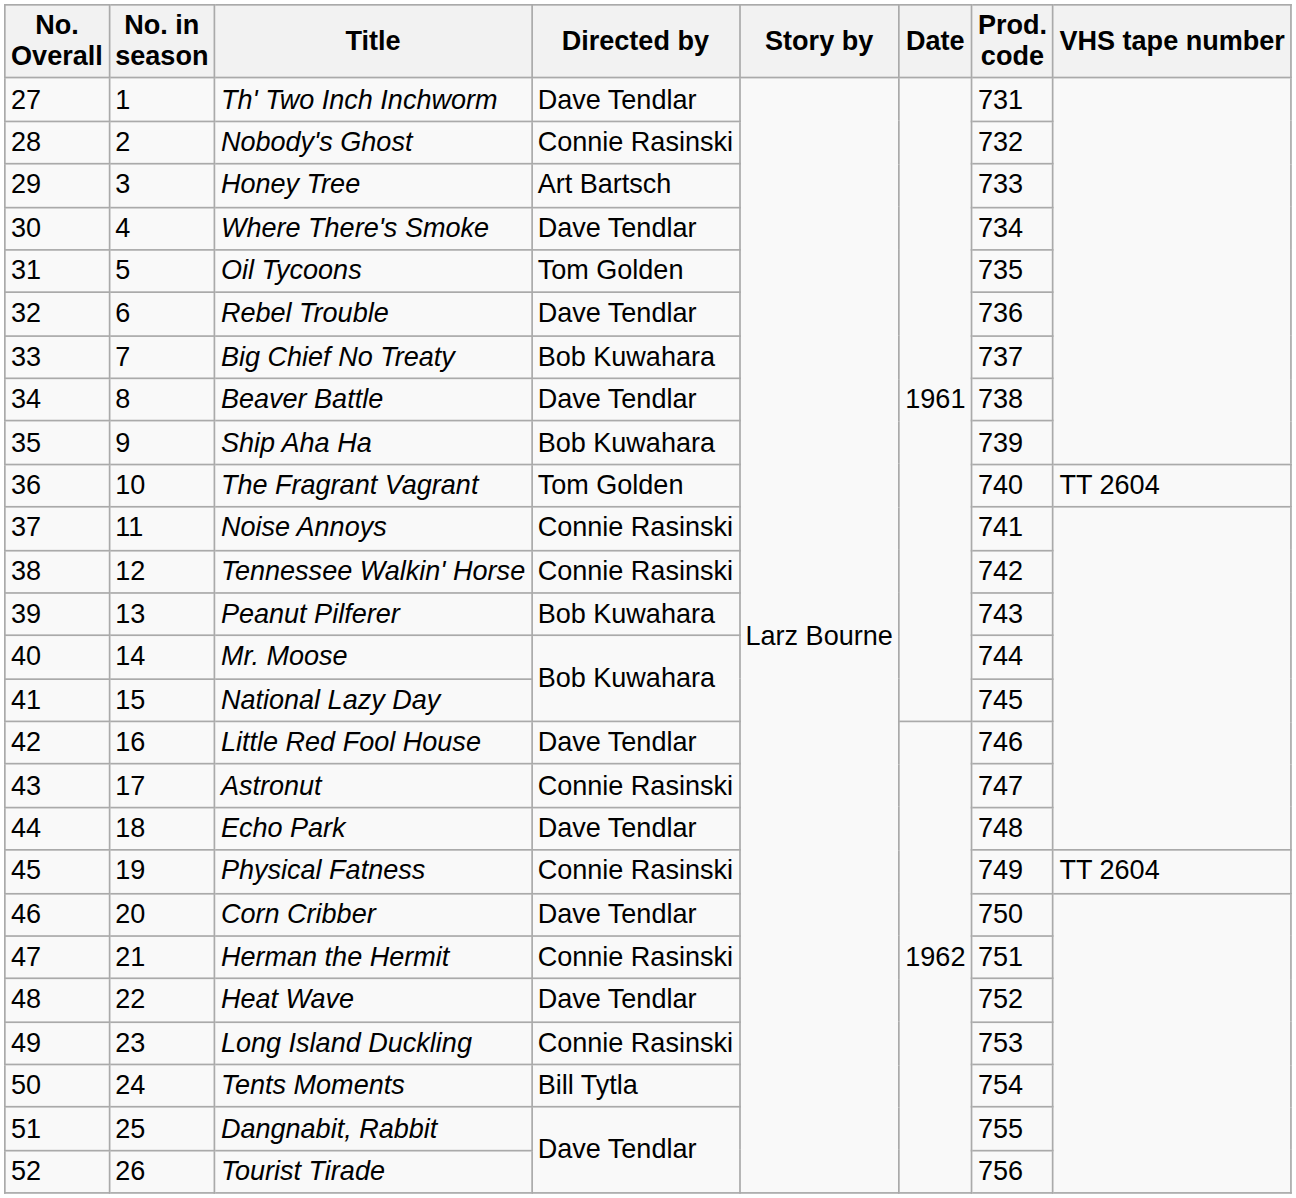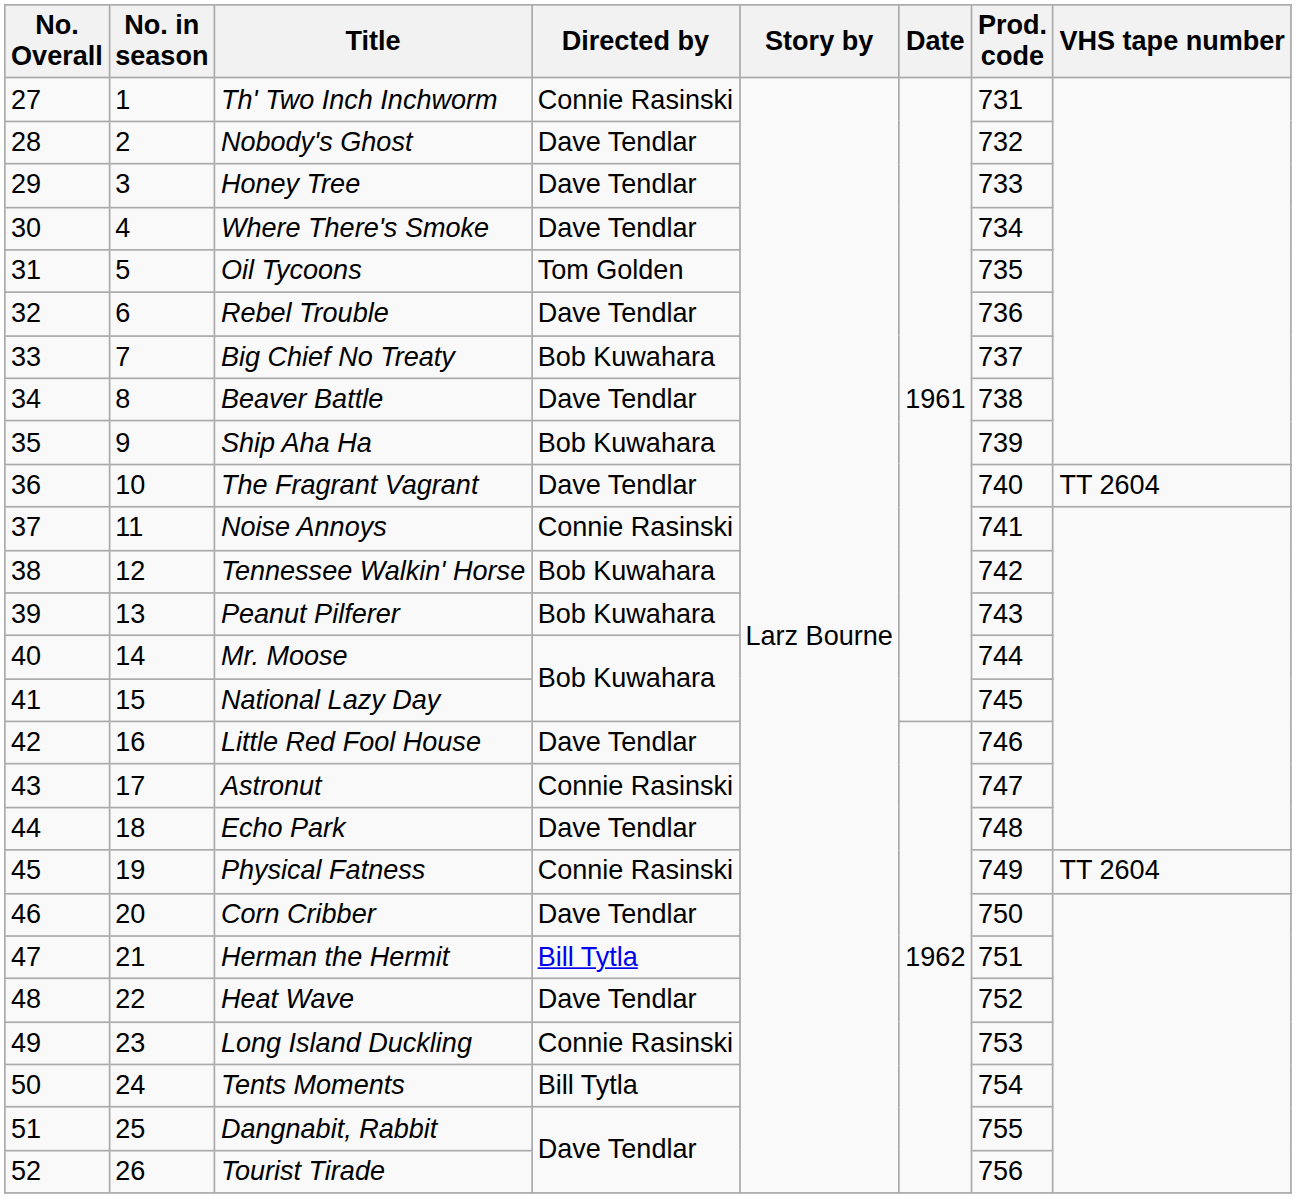 <table class="wikitable">
 <tr>
 <th>No.<br>Overall</th>
 <th>No. in<br>season</th>
 <th>Title</th>
 <th>Directed by</th>
 <th>Story by</th>
 <th>Date</th>
 <th>Prod.<br>code</th>
 <th>VHS tape number</th>
 </tr>
 <tr>
 <td>27</td>
 <td>1</td>
 <td><em>Th' Two Inch Inchworm</em></td>
-<td>Dave Tendlar</td>
+<td>Connie Rasinski</td>
 <td rowspan="26">Larz Bourne</td>
 <td rowspan="15">1961</td>
 <td>731</td>
 </tr>
 <tr>
 <td>28</td>
 <td>2</td>
 <td><em>Nobody's Ghost</em></td>
-<td>Connie Rasinski</td>
+<td>Dave Tendlar</td>
 <td>732</td>
 </tr>
 <tr>
 <td>29</td>
 <td>3</td>
 <td><em>Honey Tree</em></td>
-<td>Art Bartsch</td>
+<td>Dave Tendlar</td>
 <td>733</td>
 </tr>
 <tr>
 <td>30</td>
 <td>4</td>
 <td><em>Where There's Smoke</em></td>
 <td>Dave Tendlar</td>
 <td>734</td>
 </tr>
 <tr>
 <td>31</td>
 <td>5</td>
 <td><em>Oil Tycoons</em></td>
 <td>Tom Golden</td>
 <td>735</td>
 </tr>
 <tr>
 <td>32</td>
 <td>6</td>
 <td><em>Rebel Trouble</em></td>
 <td>Dave Tendlar</td>
 <td>736</td>
 </tr>
 <tr>
 <td>33</td>
 <td>7</td>
 <td><em>Big Chief No Treaty</em></td>
 <td>Bob Kuwahara</td>
 <td>737</td>
 </tr>
 <tr>
 <td>34</td>
 <td>8</td>
 <td><em>Beaver Battle</em></td>
 <td>Dave Tendlar</td>
 <td>738</td>
 </tr>
 <tr>
 <td>35</td>
 <td>9</td>
 <td><em>Ship Aha Ha</em></td>
 <td>Bob Kuwahara</td>
 <td>739</td>
 </tr>
 <tr>
 <td>36</td>
 <td>10</td>
 <td><em>The Fragrant Vagrant</em></td>
-<td>Tom Golden</td>
+<td>Dave Tendlar</td>
 <td>740</td>
 <td>TT 2604</td>
 </tr>
 <tr>
 <td>37</td>
 <td>11</td>
 <td><em>Noise Annoys</em></td>
 <td>Connie Rasinski</td>
 <td>741</td>
 </tr>
 <tr>
 <td>38</td>
 <td>12</td>
 <td><em>Tennessee Walkin' Horse</em></td>
-<td>Connie Rasinski</td>
+<td>Bob Kuwahara</td>
 <td>742</td>
 </tr>
 <tr>
 <td>39</td>
 <td>13</td>
 <td><em>Peanut Pilferer</em></td>
 <td>Bob Kuwahara</td>
 <td>743</td>
 </tr>
 <tr>
 <td>40</td>
 <td>14</td>
 <td><em>Mr. Moose</em></td>
 <td rowspan="2">Bob Kuwahara</td>
 <td>744</td>
 </tr>
 <tr>
 <td>41</td>
 <td>15</td>
 <td><em>National Lazy Day</em></td>
 <td>745</td>
 </tr>
 <tr>
 <td>42</td>
 <td>16</td>
 <td><em>Little Red Fool House</em></td>
 <td>Dave Tendlar</td>
 <td rowspan="11">1962</td>
 <td>746</td>
 </tr>
 <tr>
 <td>43</td>
 <td>17</td>
 <td><em>Astronut</em></td>
 <td>Connie Rasinski</td>
 <td>747</td>
 </tr>
 <tr>
 <td>44</td>
 <td>18</td>
 <td><em>Echo Park</em></td>
 <td>Dave Tendlar</td>
 <td>748</td>
 </tr>
 <tr>
 <td>45</td>
 <td>19</td>
 <td><em>Physical Fatness</em></td>
 <td>Connie Rasinski</td>
 <td>749</td>
 <td>TT 2604</td>
 </tr>
 <tr>
 <td>46</td>
 <td>20</td>
 <td><em>Corn Cribber</em></td>
 <td>Dave Tendlar</td>
 <td>750</td>
 </tr>
 <tr>
 <td>47</td>
 <td>21</td>
 <td><em>Herman the Hermit</em></td>
-<td>Connie Rasinski</td>
+<td><a href='#'>Bill Tytla</a></td>
 <td>751</td>
 </tr>
 <tr>
 <td>48</td>
 <td>22</td>
 <td><em>Heat Wave</em></td>
 <td>Dave Tendlar</td>
 <td>752</td>
 </tr>
 <tr>
 <td>49</td>
 <td>23</td>
 <td><em>Long Island Duckling</em></td>
 <td>Connie Rasinski</td>
 <td>753</td>
 </tr>
 <tr>
 <td>50</td>
 <td>24</td>
 <td><em>Tents Moments</em></td>
 <td>Bill Tytla</td>
 <td>754</td>
 </tr>
 <tr>
 <td>51</td>
 <td>25</td>
 <td><em>Dangnabit, Rabbit</em></td>
 <td rowspan="2">Dave Tendlar</td>
 <td>755</td>
 </tr>
 <tr>
 <td>52</td>
 <td>26</td>
 <td><em>Tourist Tirade</em></td>
 <td>756</td>
 </tr>
 </table>
